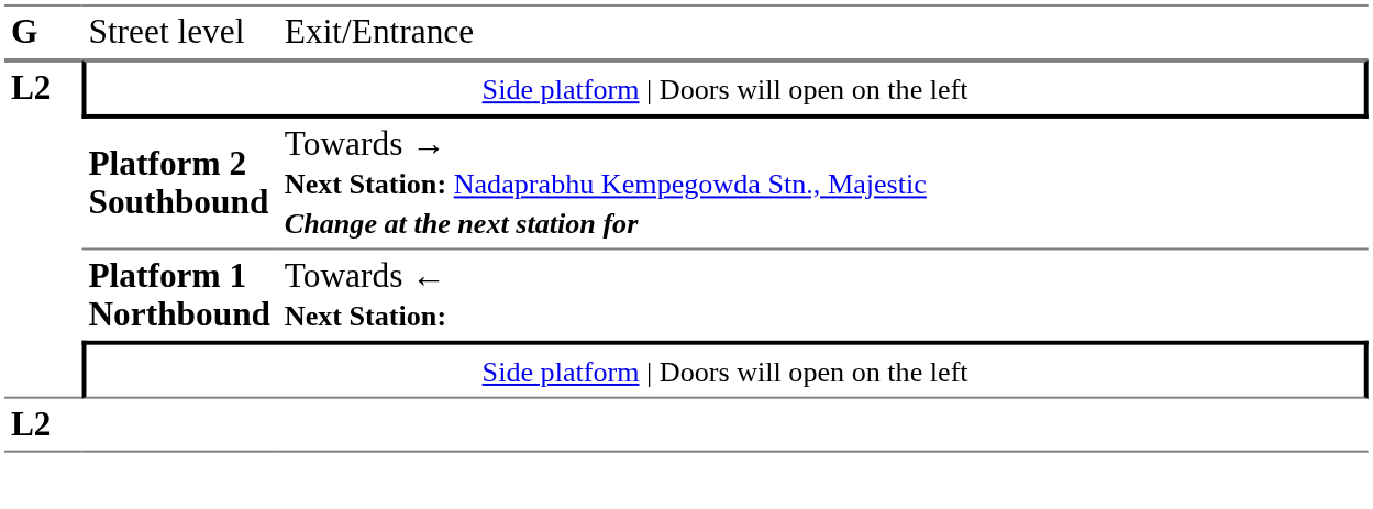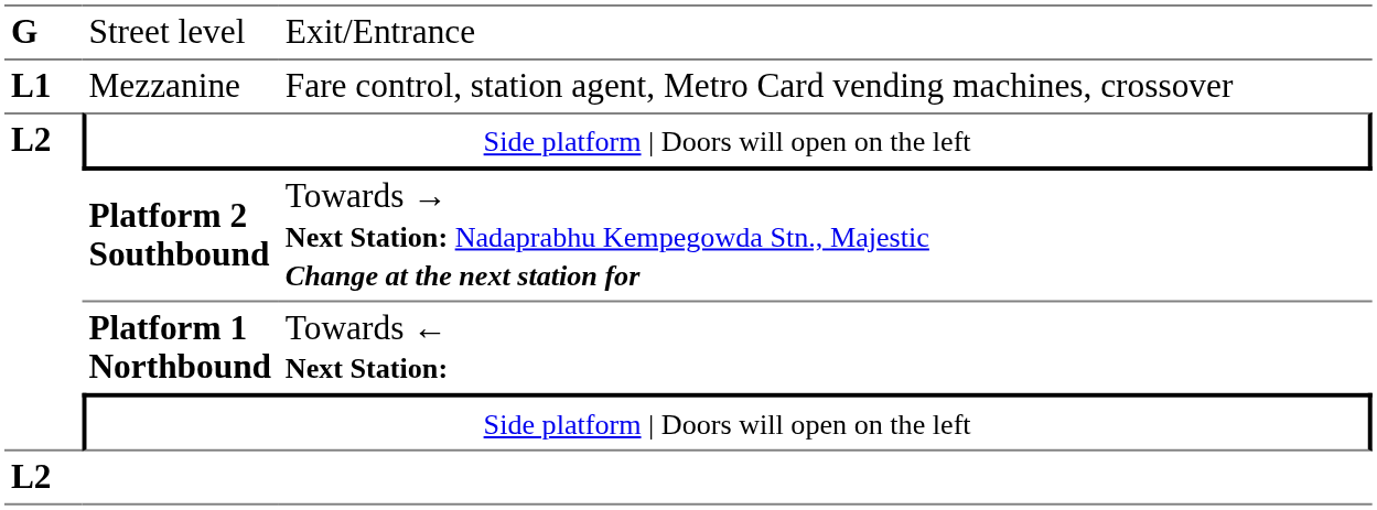 <table table border=0 cellspacing=0 cellpadding=3>
 <tr>
 <td style="border-bottom:solid 1px gray;border-top:solid 1px gray;" width=30 valign=top><strong>G</strong></td>
 <td style="border-top:solid 1px gray;border-bottom:solid 1px gray;" width=85 valign=top>Street level</td>
 <td style="border-top:solid 1px gray;border-bottom:solid 1px gray;" width=500 valign=top>Exit/Entrance</td>
+</tr>
+<tr>
+<td valign=top><strong>L1</strong></td>
+<td valign=top>Mezzanine</td>
+<td valign=top>Fare control, station agent, Metro Card vending machines, crossover<br></td>
 </tr>
 <tr>
 <td style="border-top:solid 1px gray;border-bottom:solid 1px gray;" width=30 rowspan=4 valign=top><strong>L2</strong></td>
 <td style="border-top:solid 1px gray;border-right:solid 2px black;border-left:solid 2px black;border-bottom:solid 2px black;text-align:center;" colspan=2><small><a href='#'>Side platform</a> | Doors will open on the left </small></td>
 </tr>
 <tr>
 <td style="border-bottom:solid 1px gray;" width=85><span><strong>Platform 2</strong><br><strong>Southbound</strong></span></td>
 <td style="border-bottom:solid 1px gray;" width=500>Towards → <br><small><strong>Next Station:</strong> <a href='#'>Nadaprabhu Kempegowda Stn., Majestic</a></small><br><small><strong><em>Change at the next station for </em></strong></small></td>
 </tr>
 <tr>
 <td><span><strong>Platform 1</strong><br><strong>Northbound</strong></span></td>
 <td>Towards ← <br><small><strong>Next Station:</strong> </small></td>
 </tr>
 <tr>
 <td style="border-top:solid 2px black;border-right:solid 2px black;border-left:solid 2px black;border-bottom:solid 1px gray;" colspan=2  align=center><small><a href='#'>Side platform</a> | Doors will open on the left </small></td>
 </tr>
 <tr>
 <td style="border-bottom:solid 1px gray;" width=30 rowspan=2 valign=top><strong>L2</strong></td>
 <td style="border-bottom:solid 1px gray;" width=85></td>
 <td style="border-bottom:solid 1px gray;" width=500></td>
 </tr>
 <tr>
 </tr>
 </table>
